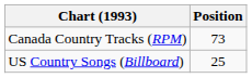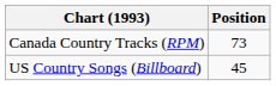 <table class="wikitable sortable">
 <tr>
 <th scope="col">Chart (1993)</th>
 <th scope="col">Position</th>
 </tr>
 <tr>
 <td>Canada Country Tracks (<em><a href='#'>RPM</a></em>)</td>
 <td align="center">73</td>
 </tr>
 <tr>
 <td>US <a href='#'>Country Songs</a> (<em><a href='#'>Billboard</a></em>)</td>
-<td align="center">25</td>
+<td align="center">45</td>
 </tr>
 </table>
